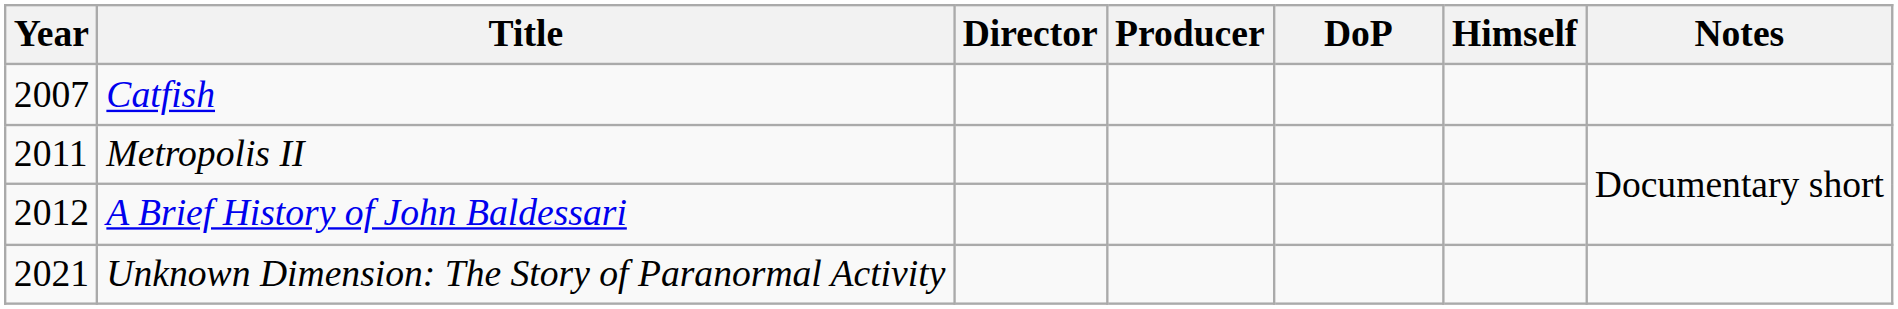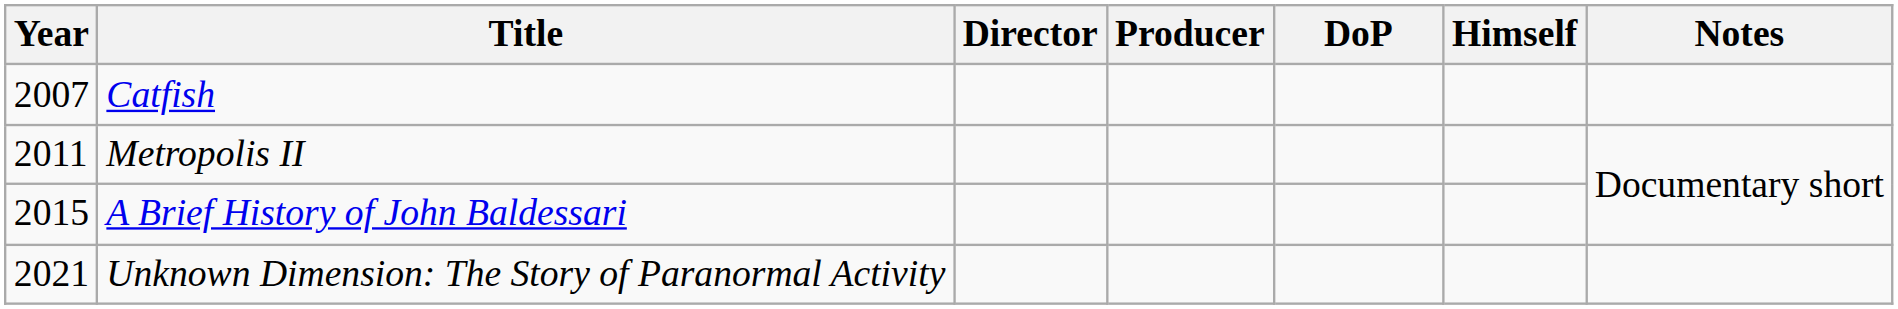 <table class="wikitable">
 <tr>
 <th>Year</th>
 <th>Title</th>
 <th>Director</th>
 <th>Producer</th>
 <th width=65>DoP</th>
 <th>Himself</th>
 <th>Notes</th>
 </tr>
 <tr>
 <td>2007</td>
 <td><em><a href='#'>Catfish</a></em></td>
 <td></td>
 <td></td>
 <td></td>
 <td></td>
 <td></td>
 </tr>
 <tr>
 <td>2011</td>
 <td><em>Metropolis II</em></td>
 <td></td>
 <td></td>
 <td></td>
 <td></td>
 <td rowspan=2>Documentary short</td>
 </tr>
 <tr>
-<td>2012</td>
+<td>2015</td>
 <td><em><a href='#'>A Brief History of John Baldessari</a></em></td>
 <td></td>
 <td></td>
 <td></td>
 <td></td>
 </tr>
 <tr>
 <td>2021</td>
 <td><em>Unknown Dimension: The Story of Paranormal Activity</em></td>
 <td></td>
 <td></td>
 <td></td>
 <td></td>
 </tr>
 </table>
